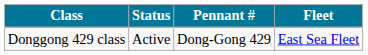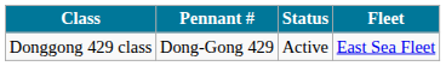 <table class="wikitable">
 <tr>
 <th style="background:#079;color:#fff;">Class</th>
+<th style="background:#079;color:#fff;">Pennant #</th>
 <th style="background:#079;color:#fff;">Status</th>
-<th style="background:#079;color:#fff;">Pennant #</th>
 <th style="background:#079;color:#fff;">Fleet</th>
 </tr>
 <tr>
 <td>Donggong 429 class</td>
+<td>Dong-Gong 429</td>
 <td>Active</td>
-<td>Dong-Gong 429</td>
 <td><a href='#'>East Sea Fleet</a></td>
 </tr>
 </table>
